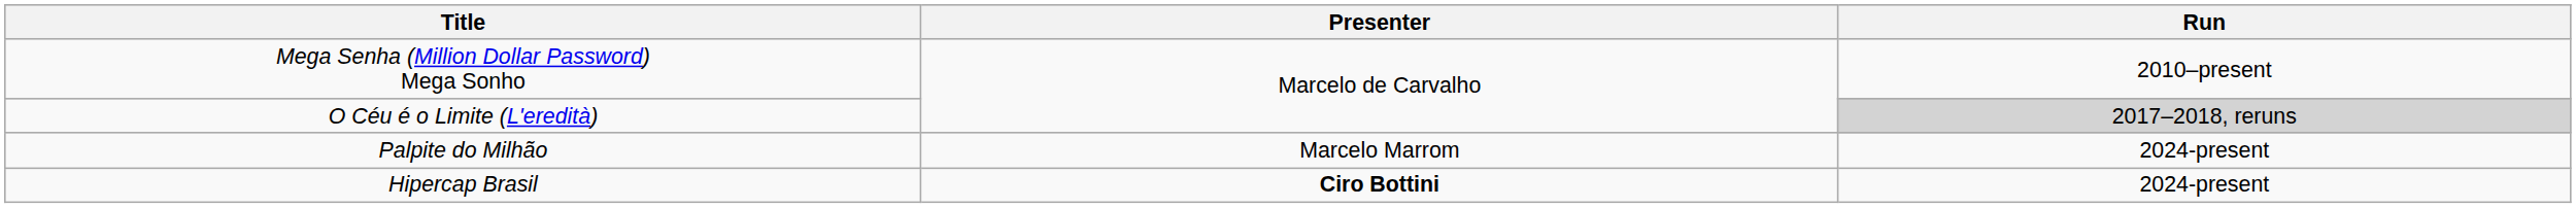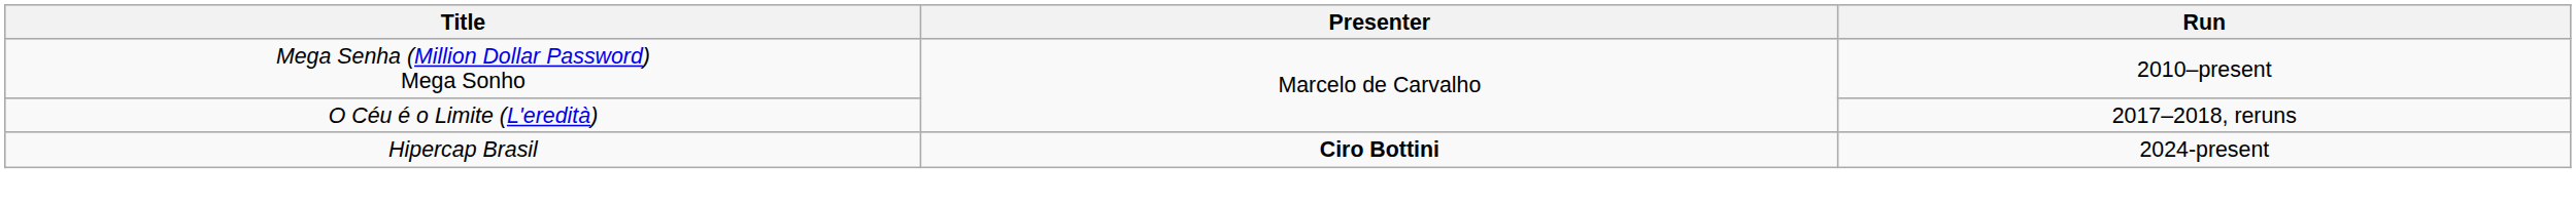 <table class="wikitable sortable" style="width:80%; font-size:85%;">
 <tr>
 <th style="width:25%;">Title</th>
 <th style="width:25%;">Presenter</th>
 <th style="width:20%;">Run</th>
 </tr>
 <tr align=center>
 <td><em>Mega Senha (<a href='#'>Million Dollar Password</a>)</em> <br> Mega Sonho</td>
 <td rowspan="2">Marcelo de Carvalho</td>
 <td>2010–present</td>
 </tr>
 <tr align=center>
 <td><em>O Céu é o Limite (<a href='#'>L'eredità</a>)</em></td>
-<td style="background: lightgrey;">2017–2018, reruns</td>
-</tr>
-<tr align=center>
-<td><em>Palpite do Milhão</em></td>
-<td>Marcelo Marrom</td>
-<td>2024-present</td>
+<td>2017–2018, reruns</td>
 </tr>
 <tr align=center>
 <td><em>Hipercap Brasil</em></td>
 <td><strong>Ciro Bottini</strong></td>
 <td>2024-present</td>
 </tr>
 </table>
